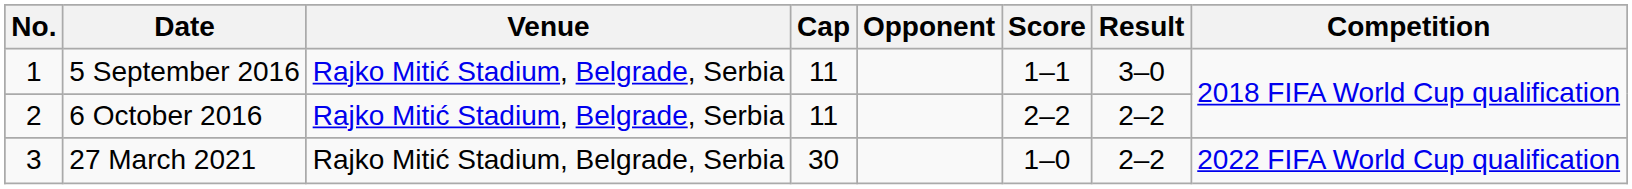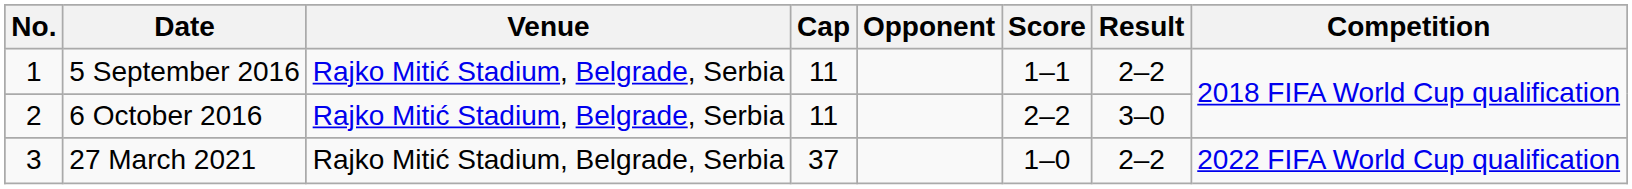 <table class="wikitable sortable">
 <tr>
 <th scope="col">No.</th>
 <th scope="col" data-sort-type="date">Date</th>
 <th scope="col">Venue</th>
 <th scope="col">Cap</th>
 <th scope="col">Opponent</th>
 <th scope="col">Score</th>
 <th scope="col">Result</th>
 <th scope="col">Competition</th>
 </tr>
 <tr>
 <td align="center">1</td>
 <td>5 September 2016</td>
 <td><a href='#'>Rajko Mitić Stadium</a>, <a href='#'>Belgrade</a>, Serbia</td>
 <td align="center">11</td>
 <td></td>
 <td align="center">1–1</td>
-<td align="center">3–0</td>
+<td align="center">2–2</td>
 <td rowspan="2"><a href='#'>2018 FIFA World Cup qualification</a></td>
 </tr>
 <tr>
 <td align="center">2</td>
 <td>6 October 2016</td>
 <td><a href='#'>Rajko Mitić Stadium</a>, <a href='#'>Belgrade</a>, Serbia</td>
 <td align="center">11</td>
 <td></td>
 <td align="center">2–2</td>
-<td align="center">2–2</td>
+<td align="center">3–0</td>
 </tr>
 <tr>
 <td align="center">3</td>
 <td>27 March 2021</td>
 <td>Rajko Mitić Stadium, Belgrade, Serbia</td>
-<td align="center">30</td>
+<td align="center">37</td>
 <td></td>
 <td align="center">1–0</td>
 <td align="center">2–2</td>
 <td><a href='#'>2022 FIFA World Cup qualification</a></td>
 </tr>
 </table>
